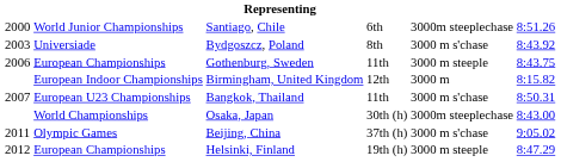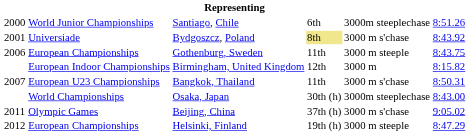 <table>
 <tr>
 <th colspan="6">Representing </th>
 </tr>
 <tr>
 <td>2000</td>
 <td><a href='#'>World Junior Championships</a></td>
 <td><a href='#'>Santiago</a>, <a href='#'>Chile</a></td>
 <td>6th</td>
 <td>3000m steeplechase</td>
 <td><a href='#'>8:51.26</a></td>
 </tr>
 <tr>
-<td>2003</td>
+<td>2001</td>
 <td><a href='#'>Universiade</a></td>
 <td><a href='#'>Bydgoszcz</a>, <a href='#'>Poland</a></td>
-<td>8th</td>
+<td style="background: khaki;">8th</td>
 <td>3000 m s'chase</td>
 <td><a href='#'>8:43.92</a></td>
 </tr>
 <tr>
 <td>2006</td>
 <td><a href='#'>European Championships</a></td>
 <td><a href='#'>Gothenburg, Sweden</a></td>
 <td>11th</td>
 <td>3000 m steeple</td>
 <td><a href='#'>8:43.75</a></td>
 </tr>
 <tr>
 <td rowspan=3>2007</td>
 <td><a href='#'>European Indoor Championships</a></td>
 <td><a href='#'>Birmingham, United Kingdom</a></td>
 <td>12th</td>
 <td>3000 m</td>
 <td><a href='#'>8:15.82</a></td>
 </tr>
 <tr>
 <td><a href='#'>European U23 Championships</a></td>
 <td><a href='#'>Bangkok, Thailand</a></td>
 <td>11th</td>
 <td>3000 m s'chase</td>
 <td><a href='#'>8:50.31</a></td>
 </tr>
 <tr>
 <td><a href='#'>World Championships</a></td>
 <td><a href='#'>Osaka, Japan</a></td>
 <td>30th (h)</td>
 <td>3000m steeplechase</td>
 <td><a href='#'>8:43.00</a></td>
 </tr>
 <tr>
 <td>2011</td>
 <td><a href='#'>Olympic Games</a></td>
 <td><a href='#'>Beijing, China</a></td>
 <td>37th (h)</td>
 <td>3000 m s'chase</td>
 <td><a href='#'>9:05.02</a></td>
 </tr>
 <tr>
 <td>2012</td>
 <td><a href='#'>European Championships</a></td>
 <td><a href='#'>Helsinki, Finland</a></td>
 <td>19th (h)</td>
 <td>3000 m steeple</td>
 <td><a href='#'>8:47.29</a></td>
 </tr>
 </table>
